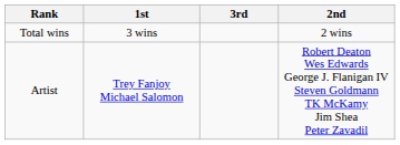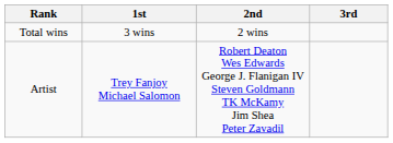 <table class="wikitable" border="1">
 <tr>
 <th width="100">Rank</th>
 <th width="150">1st</th>
+<th width="150">2nd</th>
 <th width="100">3rd</th>
-<th width="150">2nd</th>
 </tr>
 <tr align=center>
 <td>Total wins</td>
 <td>3 wins</td>
+<td>2 wins</td>
 <td></td>
-<td>2 wins</td>
 </tr>
 <tr align=center>
 <td>Artist</td>
 <td><a href='#'>Trey Fanjoy</a> <br> <a href='#'>Michael Salomon</a></td>
+<td><a href='#'>Robert Deaton</a> <br> <a href='#'>Wes Edwards</a> <br> George J. Flanigan IV <br> <a href='#'>Steven Goldmann</a> <br> <a href='#'>TK McKamy</a> <br> Jim Shea <br> <a href='#'>Peter Zavadil</a></td>
 <td></td>
-<td><a href='#'>Robert Deaton</a> <br> <a href='#'>Wes Edwards</a> <br> George J. Flanigan IV <br> <a href='#'>Steven Goldmann</a> <br> <a href='#'>TK McKamy</a> <br> Jim Shea <br> <a href='#'>Peter Zavadil</a></td>
 </tr>
 </table>
